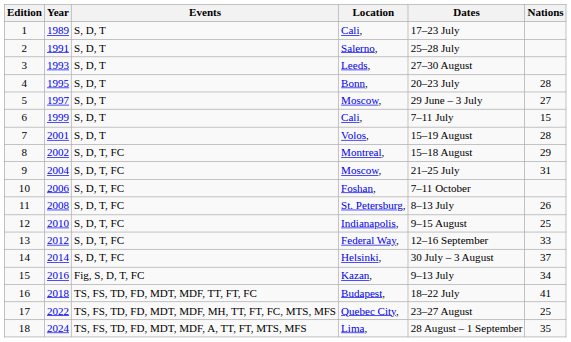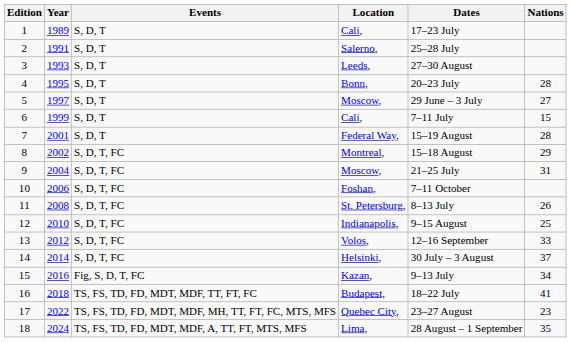 <table class=wikitable>
 <tr>
 <th>Edition</th>
 <th>Year</th>
 <th>Events</th>
 <th>Location</th>
 <th>Dates</th>
 <th>Nations</th>
 </tr>
 <tr>
 <td align=center>1</td>
 <td><a href='#'>1989</a></td>
 <td>S, D, T</td>
 <td><a href='#'>Cali</a>, </td>
 <td>17–23 July</td>
 <td align=center></td>
 </tr>
 <tr>
 <td align=center>2</td>
 <td><a href='#'>1991</a></td>
 <td>S, D, T</td>
 <td><a href='#'>Salerno</a>, </td>
 <td>25–28 July</td>
 <td align=center></td>
 </tr>
 <tr>
 <td align=center>3</td>
 <td><a href='#'>1993</a></td>
 <td>S, D, T</td>
 <td><a href='#'>Leeds</a>, </td>
 <td>27–30 August</td>
 <td align=center></td>
 </tr>
 <tr>
 <td align=center>4</td>
 <td><a href='#'>1995</a></td>
 <td>S, D, T</td>
 <td><a href='#'>Bonn</a>, </td>
 <td>20–23 July</td>
 <td align=center>28</td>
 </tr>
 <tr>
 <td align=center>5</td>
 <td><a href='#'>1997</a></td>
 <td>S, D, T</td>
 <td><a href='#'>Moscow</a>, </td>
 <td>29 June – 3 July</td>
 <td align=center>27</td>
 </tr>
 <tr>
 <td align=center>6</td>
 <td><a href='#'>1999</a></td>
 <td>S, D, T</td>
 <td><a href='#'>Cali</a>, </td>
 <td>7–11 July</td>
 <td align=center>15</td>
 </tr>
 <tr>
 <td align=center>7</td>
 <td><a href='#'>2001</a></td>
 <td>S, D, T</td>
-<td><a href='#'>Volos</a>, </td>
+<td><a href='#'>Federal Way</a>, </td>
 <td>15–19 August</td>
 <td align=center>28</td>
 </tr>
 <tr>
 <td align=center>8</td>
 <td><a href='#'>2002</a></td>
 <td>S, D, T, FC</td>
 <td><a href='#'>Montreal</a>, </td>
 <td>15–18 August</td>
 <td align=center>29</td>
 </tr>
 <tr>
 <td align=center>9</td>
 <td><a href='#'>2004</a></td>
 <td>S, D, T, FC</td>
 <td><a href='#'>Moscow</a>, </td>
 <td>21–25 July</td>
 <td align=center>31</td>
 </tr>
 <tr>
 <td align=center>10</td>
 <td><a href='#'>2006</a></td>
 <td>S, D, T, FC</td>
 <td><a href='#'>Foshan</a>, </td>
 <td>7–11 October</td>
 <td align=center></td>
 </tr>
 <tr>
 <td align=center>11</td>
 <td><a href='#'>2008</a></td>
 <td>S, D, T, FC</td>
 <td><a href='#'>St. Petersburg</a>, </td>
 <td>8–13 July</td>
 <td align=center>26</td>
 </tr>
 <tr>
 <td align=center>12</td>
 <td><a href='#'>2010</a></td>
 <td>S, D, T, FC</td>
 <td><a href='#'>Indianapolis</a>, </td>
 <td>9–15 August</td>
 <td align=center>25</td>
 </tr>
 <tr>
 <td align=center>13</td>
 <td><a href='#'>2012</a></td>
 <td>S, D, T, FC</td>
-<td><a href='#'>Federal Way</a>, </td>
+<td><a href='#'>Volos</a>, </td>
 <td>12–16 September</td>
 <td align=center>33</td>
 </tr>
 <tr>
 <td align=center>14</td>
 <td><a href='#'>2014</a></td>
 <td>S, D, T, FC</td>
 <td><a href='#'>Helsinki</a>, </td>
 <td>30 July – 3 August</td>
 <td align=center>37</td>
 </tr>
 <tr>
 <td align=center>15</td>
 <td><a href='#'>2016</a></td>
 <td>Fig, S, D, T, FC</td>
 <td><a href='#'>Kazan</a>, </td>
 <td>9–13 July</td>
 <td align=center>34</td>
 </tr>
 <tr>
 <td align=center>16</td>
 <td><a href='#'>2018</a></td>
 <td>TS, FS, TD, FD, MDT, MDF, TT, FT, FC</td>
 <td><a href='#'>Budapest</a>, </td>
 <td>18–22 July</td>
 <td align=center>41</td>
 </tr>
 <tr>
 <td align=center>17</td>
 <td><a href='#'>2022</a></td>
 <td>TS, FS, TD, FD, MDT, MDF, MH, TT, FT, FC, MTS, MFS</td>
 <td><a href='#'>Quebec City</a>, </td>
 <td>23–27 August</td>
-<td align=center>25</td>
+<td align=center>23</td>
 </tr>
 <tr>
 <td align=center>18</td>
 <td><a href='#'>2024</a></td>
 <td>TS, FS, TD, FD, MDT, MDF, A, TT, FT, MTS, MFS</td>
 <td><a href='#'>Lima</a>, </td>
 <td>28 August – 1 September</td>
 <td align=center>35</td>
 </tr>
 </table>
